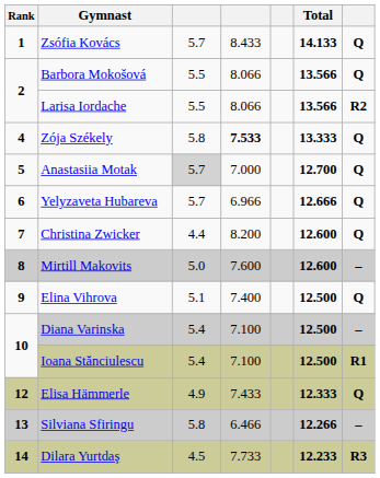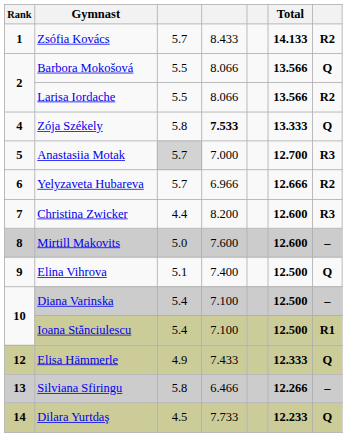 <table style="text-align:center;" class="wikitable sortable">
 <tr>
 <th scope="col" style="width:15px;"><small>Rank</small></th>
 <th scope="col" style="width:150px;">Gymnast</th>
 <th scope="col" style="width:50px;"><small></small></th>
 <th scope="col" style="width:50px;"><small></small></th>
 <th scope="col" style="width:20px;"><small></small></th>
 <th scope="col" style="width:50px;">Total</th>
 <th scope="col" style="width:30px;"><small></small></th>
 </tr>
 <tr>
 <td scope="row" style="text-align:center"><strong>1</strong></td>
 <td style="height:30px; text-align:left;"> <a href='#'>Zsófia Kovács</a></td>
 <td>5.7</td>
 <td>8.433</td>
 <td></td>
 <td><strong>14.133</strong></td>
-<td><strong>Q</strong></td>
+<td><strong>R2</strong></td>
 </tr>
 <tr>
 <td rowspan=2 scope="row" style="text-align:center"><strong>2</strong></td>
 <td style="height:30px; text-align:left;"> <a href='#'>Barbora Mokošová</a></td>
 <td>5.5</td>
 <td>8.066</td>
 <td></td>
 <td><strong>13.566</strong></td>
 <td><strong>Q</strong></td>
 </tr>
 <tr>
 <td style="height:30px; text-align:left;"> <a href='#'>Larisa Iordache</a></td>
 <td>5.5</td>
 <td>8.066</td>
 <td></td>
 <td><strong>13.566</strong></td>
 <td><strong>R2</strong></td>
 </tr>
 <tr>
 <td scope="row" style="text-align:center"><strong>4</strong></td>
 <td style="height:30px; text-align:left;"> <a href='#'>Zója Székely</a></td>
 <td>5.8</td>
 <td><strong>7.533</strong></td>
 <td></td>
 <td><strong>13.333</strong></td>
 <td><strong>Q</strong></td>
 </tr>
 <tr>
 <td scope="row" style="text-align:center"><strong>5</strong></td>
 <td style="height:30px; text-align:left;"> <a href='#'>Anastasiia Motak</a></td>
 <td style="background: lightgrey;">5.7</td>
 <td>7.000</td>
 <td></td>
 <td><strong>12.700</strong></td>
-<td><strong>Q</strong></td>
+<td><strong>R3</strong></td>
 </tr>
 <tr>
 <td scope="row" style="text-align:center"><strong>6</strong></td>
 <td style="height:30px; text-align:left;"> <a href='#'>Yelyzaveta Hubareva</a></td>
 <td>5.7</td>
 <td>6.966</td>
 <td></td>
 <td><strong>12.666</strong></td>
-<td><strong>Q</strong></td>
+<td><strong>R2</strong></td>
 </tr>
 <tr>
 <td scope="row" style="text-align:center"><strong>7</strong></td>
 <td style="height:30px; text-align:left;"> <a href='#'>Christina Zwicker</a></td>
 <td>4.4</td>
 <td>8.200</td>
 <td></td>
 <td><strong>12.600</strong></td>
-<td><strong>Q</strong></td>
+<td><strong>R3</strong></td>
 </tr>
 <tr style="background:#cccccc;">
 <td scope="row" style="text-align:center"><strong>8</strong></td>
 <td style="height:30px; text-align:left;"> <a href='#'>Mirtill Makovits</a></td>
 <td>5.0</td>
 <td>7.600</td>
 <td></td>
 <td><strong>12.600</strong></td>
 <td><strong>–</strong></td>
 </tr>
 <tr>
 <td scope="row" style="text-align:center"><strong>9</strong></td>
 <td style="height:30px; text-align:left;"> <a href='#'>Elina Vihrova</a></td>
 <td>5.1</td>
 <td>7.400</td>
 <td></td>
 <td><strong>12.500</strong></td>
 <td><strong>Q</strong></td>
 </tr>
 <tr>
 <td rowspan=2 scope="row" style="text-align:center"><strong>10</strong></td>
 <td style="background:#cccccc; height:30px; text-align:left;"> <a href='#'>Diana Varinska</a></td>
 <td style="background:#cccccc;">5.4</td>
 <td style="background:#cccccc;">7.100</td>
 <td style="background:#cccccc;"></td>
 <td style="background:#cccccc;"><strong>12.500</strong></td>
 <td style="background:#cccccc;"><strong>–</strong></td>
 </tr>
 <tr>
 <td style="background:#cccc99; height:30px; text-align:left;"> <a href='#'>Ioana Stănciulescu</a></td>
 <td style="background:#cccc99;">5.4</td>
 <td style="background:#cccc99;">7.100</td>
 <td style="background:#cccc99;"></td>
 <td style="background:#cccc99;"><strong>12.500</strong></td>
 <td style="background:#cccc99;"><strong>R1</strong></td>
 </tr>
 <tr style="background:#cccc99;">
 <td scope="row" style="text-align:center"><strong>12</strong></td>
 <td style="height:30px; text-align:left;"> <a href='#'>Elisa Hämmerle</a></td>
 <td>4.9</td>
 <td>7.433</td>
 <td></td>
 <td><strong>12.333</strong></td>
 <td><strong>Q</strong></td>
 </tr>
 <tr style="background:#cccccc;">
 <td scope="row" style="text-align:center"><strong>13</strong></td>
 <td style="height:30px; text-align:left;"> <a href='#'>Silviana Sfiringu</a></td>
 <td>5.8</td>
 <td>6.466</td>
 <td></td>
 <td><strong>12.266</strong></td>
 <td><strong>–</strong></td>
 </tr>
 <tr style="background:#cccc99;">
 <td scope="row" style="text-align:center"><strong>14</strong></td>
 <td style="height:30px; text-align:left;"> <a href='#'>Dilara Yurtdaş</a></td>
 <td>4.5</td>
 <td>7.733</td>
 <td></td>
 <td><strong>12.233</strong></td>
-<td><strong>R3</strong></td>
+<td><strong>Q</strong></td>
 </tr>
 </table>
